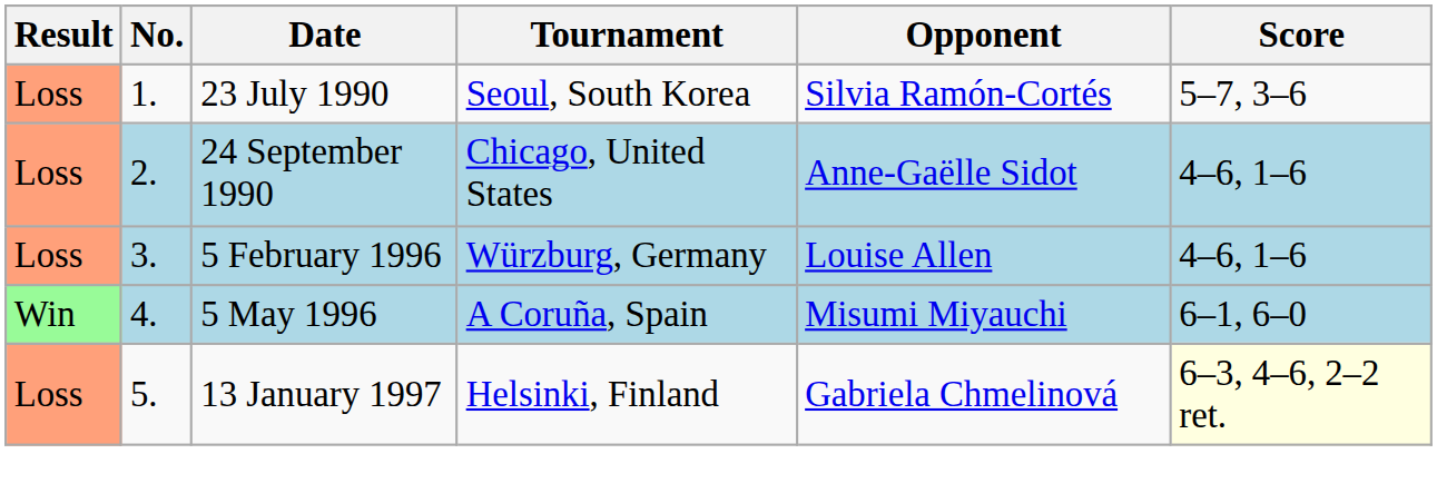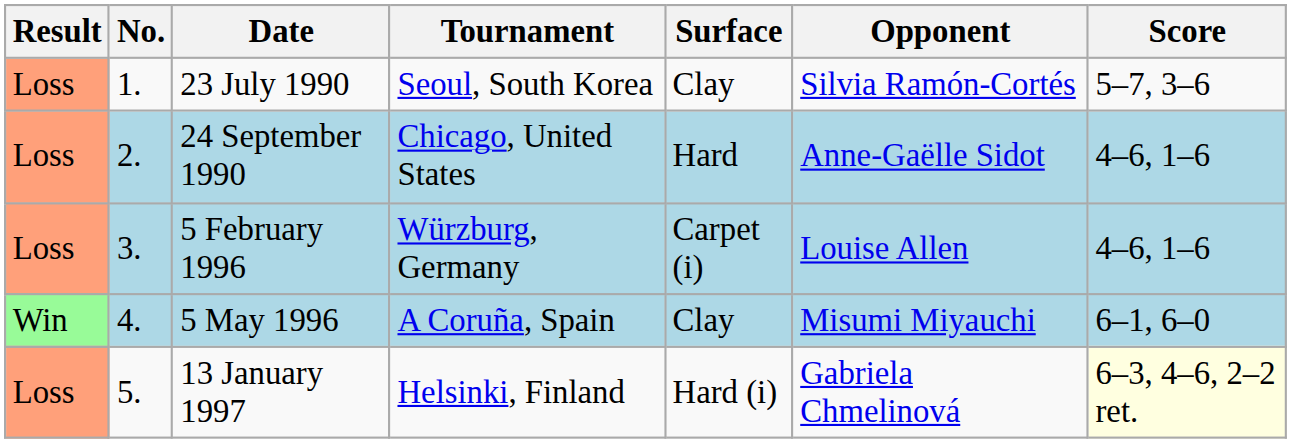 <table class="sortable wikitable" style="font-size:97%;">
 <tr>
 <th>Result</th>
 <th>No.</th>
 <th width=115>Date</th>
 <th width=150>Tournament</th>
+<th width=55>Surface</th>
 <th width=170>Opponent</th>
 <th style="width:120px" class="unsortable">Score</th>
 </tr>
 <tr>
 <td style="background:#ffa07a;">Loss</td>
 <td>1.</td>
 <td>23 July 1990</td>
 <td><a href='#'>Seoul</a>, South Korea</td>
+<td>Clay</td>
 <td> <a href='#'>Silvia Ramón-Cortés</a></td>
 <td>5–7, 3–6</td>
 </tr>
 <tr style="background:lightblue;">
 <td style="background:#ffa07a;">Loss</td>
 <td>2.</td>
 <td>24 September 1990</td>
 <td><a href='#'>Chicago</a>, United States</td>
+<td>Hard</td>
 <td> <a href='#'>Anne-Gaëlle Sidot</a></td>
 <td>4–6, 1–6</td>
 </tr>
 <tr style="background:lightblue;">
 <td style="background:#ffa07a;">Loss</td>
 <td>3.</td>
 <td>5 February 1996</td>
 <td><a href='#'>Würzburg</a>, Germany</td>
+<td>Carpet (i)</td>
 <td> <a href='#'>Louise Allen</a></td>
 <td>4–6, 1–6</td>
 </tr>
 <tr style="background:lightblue;">
 <td style="background:#98fb98;">Win</td>
 <td>4.</td>
 <td>5 May 1996</td>
 <td><a href='#'>A Coruña</a>, Spain</td>
+<td>Clay</td>
 <td> <a href='#'>Misumi Miyauchi</a></td>
 <td>6–1, 6–0</td>
 </tr>
 <tr>
 <td style="background:#ffa07a;">Loss</td>
 <td>5.</td>
 <td>13 January 1997</td>
 <td><a href='#'>Helsinki</a>, Finland</td>
+<td>Hard (i)</td>
 <td> <a href='#'>Gabriela Chmelinová</a></td>
 <td style="background: lightyellow;">6–3, 4–6, 2–2 ret.</td>
 </tr>
 </table>
